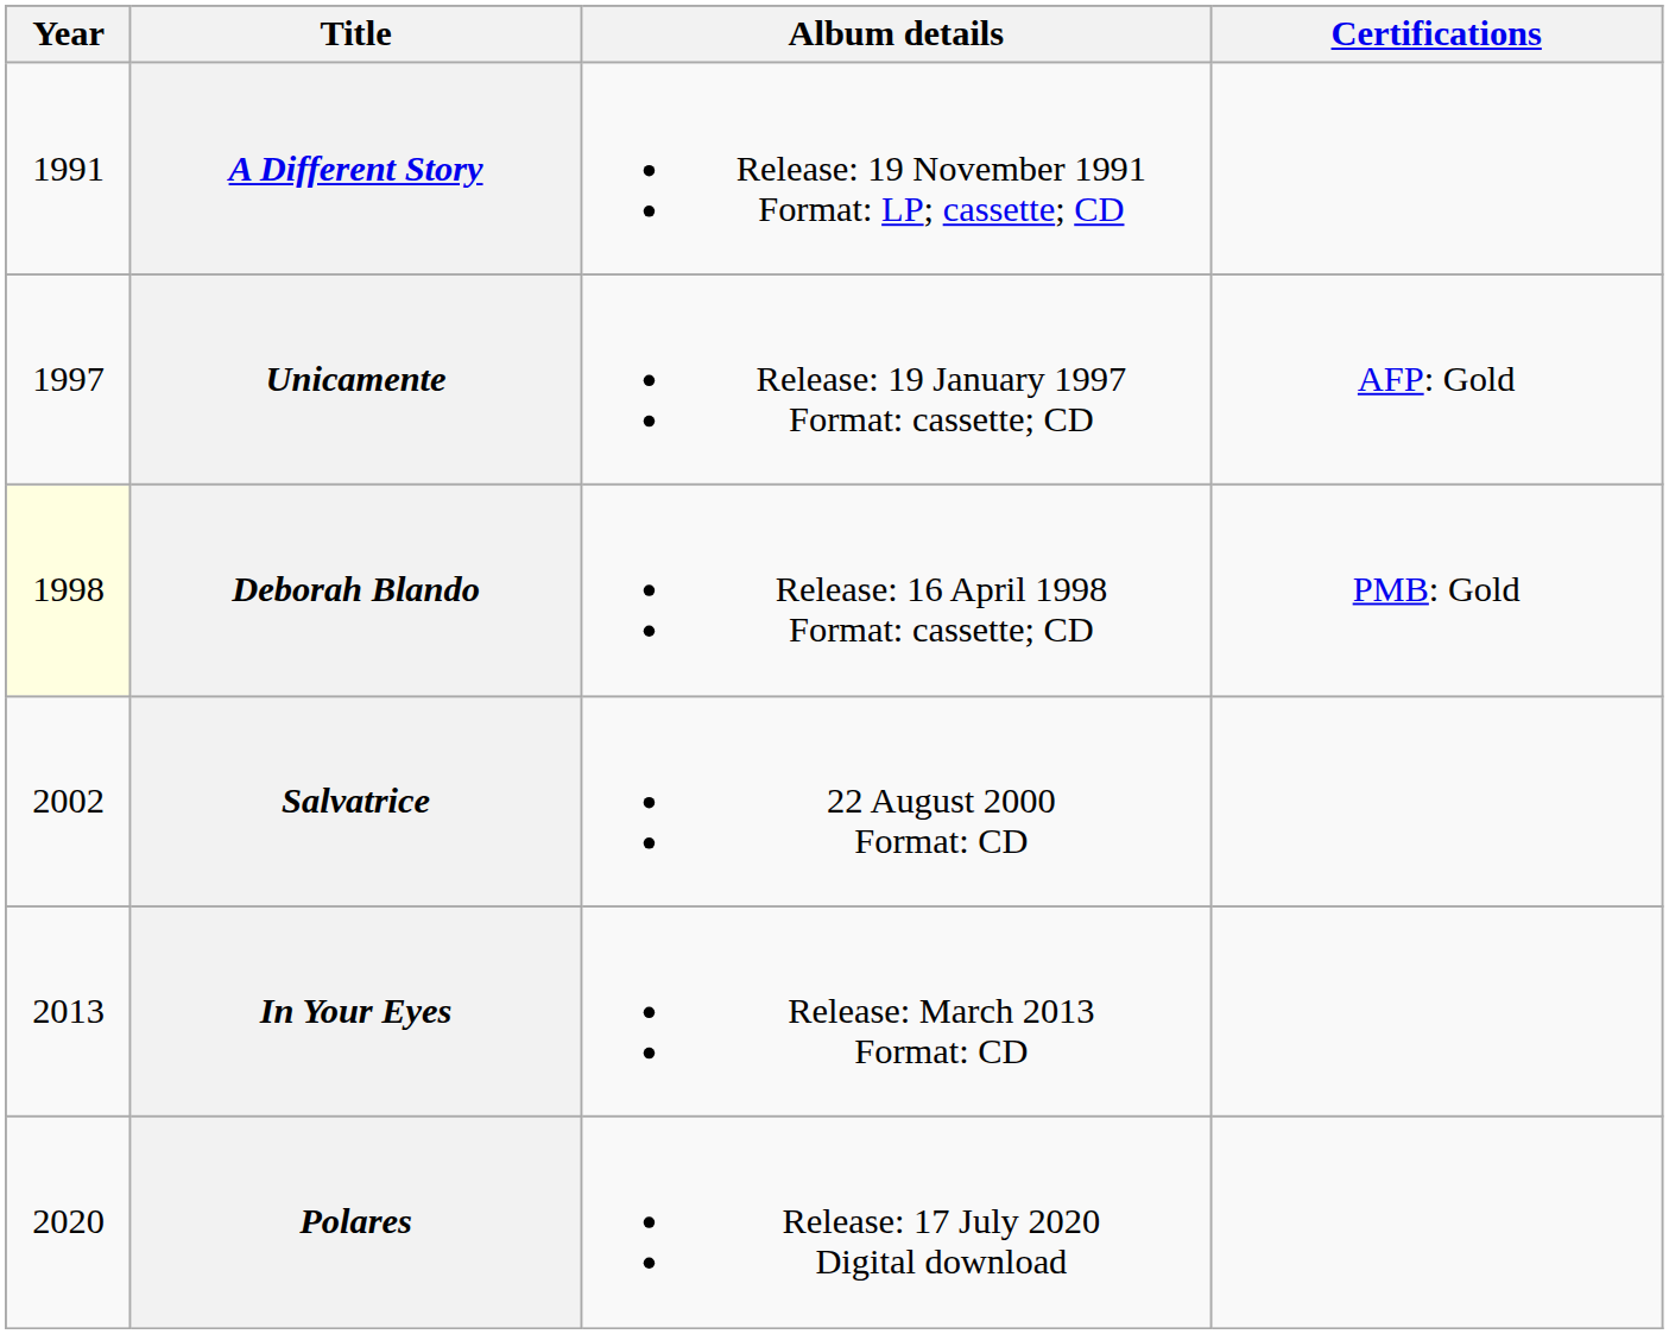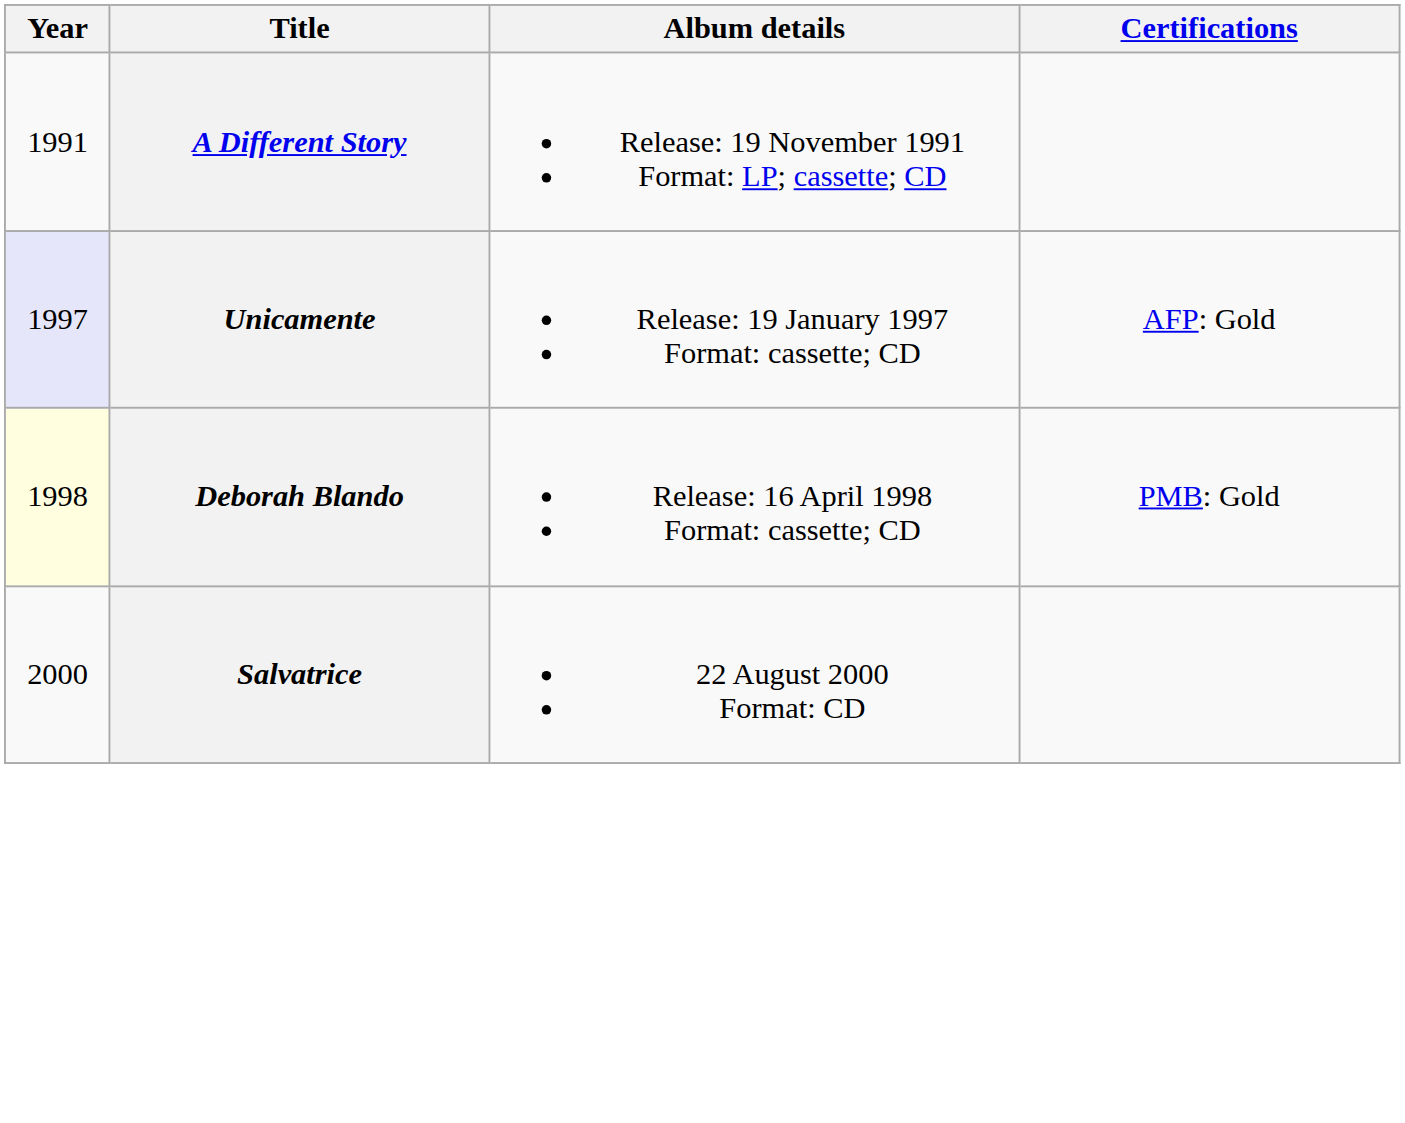 <table class="wikitable plainrowheaders" style="text-align:center;">
 <tr>
 <th scope="col" rowspan="1" style="width:3em;">Year</th>
 <th scope="col" rowspan="1" style="width:12em;">Title</th>
 <th scope="col" rowspan="1" style="width:17em;">Album details</th>
 <th scope="col" rowspan="1" style="width:12em;"><a href='#'>Certifications</a></th>
 </tr>
 <tr>
 <td>1991</td>
 <th scope="row"><em><a href='#'>A Different Story</a></em></th>
 <td><br><ul><li>Release: 19 November 1991</li><li>Format: <a href='#'>LP</a>; <a href='#'>cassette</a>; <a href='#'>CD</a></li></ul></td>
 <td></td>
 </tr>
 <tr>
-<td>1997</td>
+<td style="background: lavender;">1997</td>
 <th scope="row"><em>Unicamente</em></th>
 <td><br><ul><li>Release: 19 January 1997</li><li>Format: cassette; CD</li></ul></td>
 <td><a href='#'>AFP</a>: Gold</td>
 </tr>
 <tr>
 <td style="background: lightyellow;">1998</td>
 <th scope="row"><em>Deborah Blando</em></th>
 <td><br><ul><li>Release: 16 April 1998</li><li>Format: cassette; CD</li></ul></td>
 <td><a href='#'>PMB</a>: Gold</td>
 </tr>
 <tr>
-<td>2002</td>
+<td>2000</td>
 <th scope="row"><em>Salvatrice</em></th>
 <td><br><ul><li>22 August 2000</li><li>Format: CD</li></ul></td>
 <td></td>
 </tr>
-<tr>
-<td>2013</td>
-<th scope="row"><em>In Your Eyes</em></th>
-<td><br><ul><li>Release: March 2013</li><li>Format: CD</li></ul></td>
-<td></td>
-</tr>
-<tr>
-<td>2020</td>
-<th scope="row"><em>Polares</em></th>
-<td><br><ul><li>Release: 17 July 2020</li><li>Digital download</li></ul></td>
-<td></td>
-</tr>
 </table>
